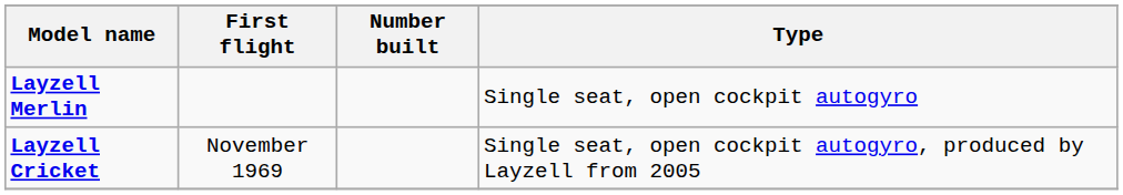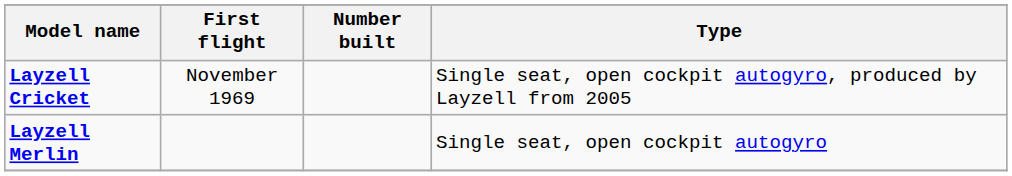 <table class="wikitable" align=center style="font-size:90%;">
 <tr>
 </tr>
 <tr style="background:#efefef;">
 <th>Model name</th>
 <th>First flight</th>
 <th>Number built</th>
 <th>Type</th>
 </tr>
 <tr>
+<td align=left><strong><a href='#'>Layzell Cricket</a></strong></td>
+<td align=center>November 1969</td>
+<td align=center></td>
+<td align=left>Single seat, open cockpit <a href='#'>autogyro</a>, produced by Layzell from 2005</td>
+</tr>
+<tr>
 <td align=left><strong><a href='#'>Layzell Merlin</a></strong></td>
 <td align=center></td>
 <td align=center></td>
 <td align=left>Single seat, open cockpit <a href='#'>autogyro</a></td>
 </tr>
 <tr>
-<td align=left><strong><a href='#'>Layzell Cricket</a></strong></td>
-<td align=center>November 1969</td>
-<td align=center></td>
-<td align=left>Single seat, open cockpit <a href='#'>autogyro</a>, produced by Layzell from 2005</td>
-</tr>
-<tr>
 </tr>
 </table>
